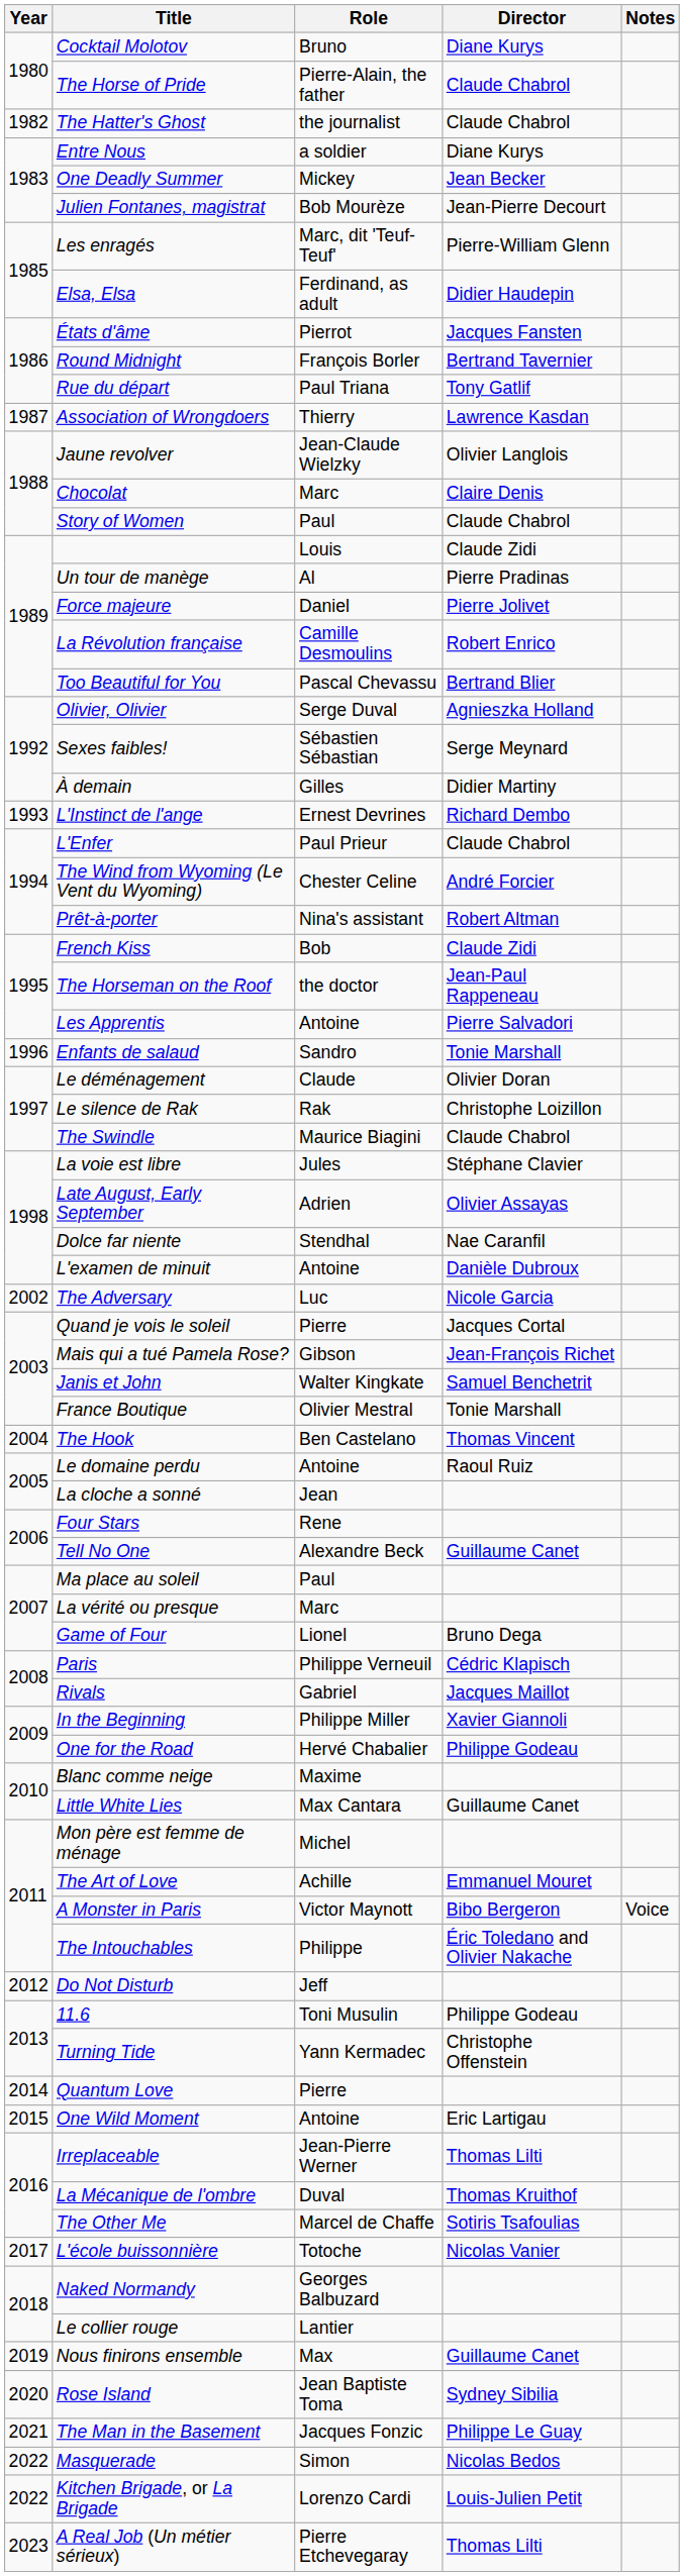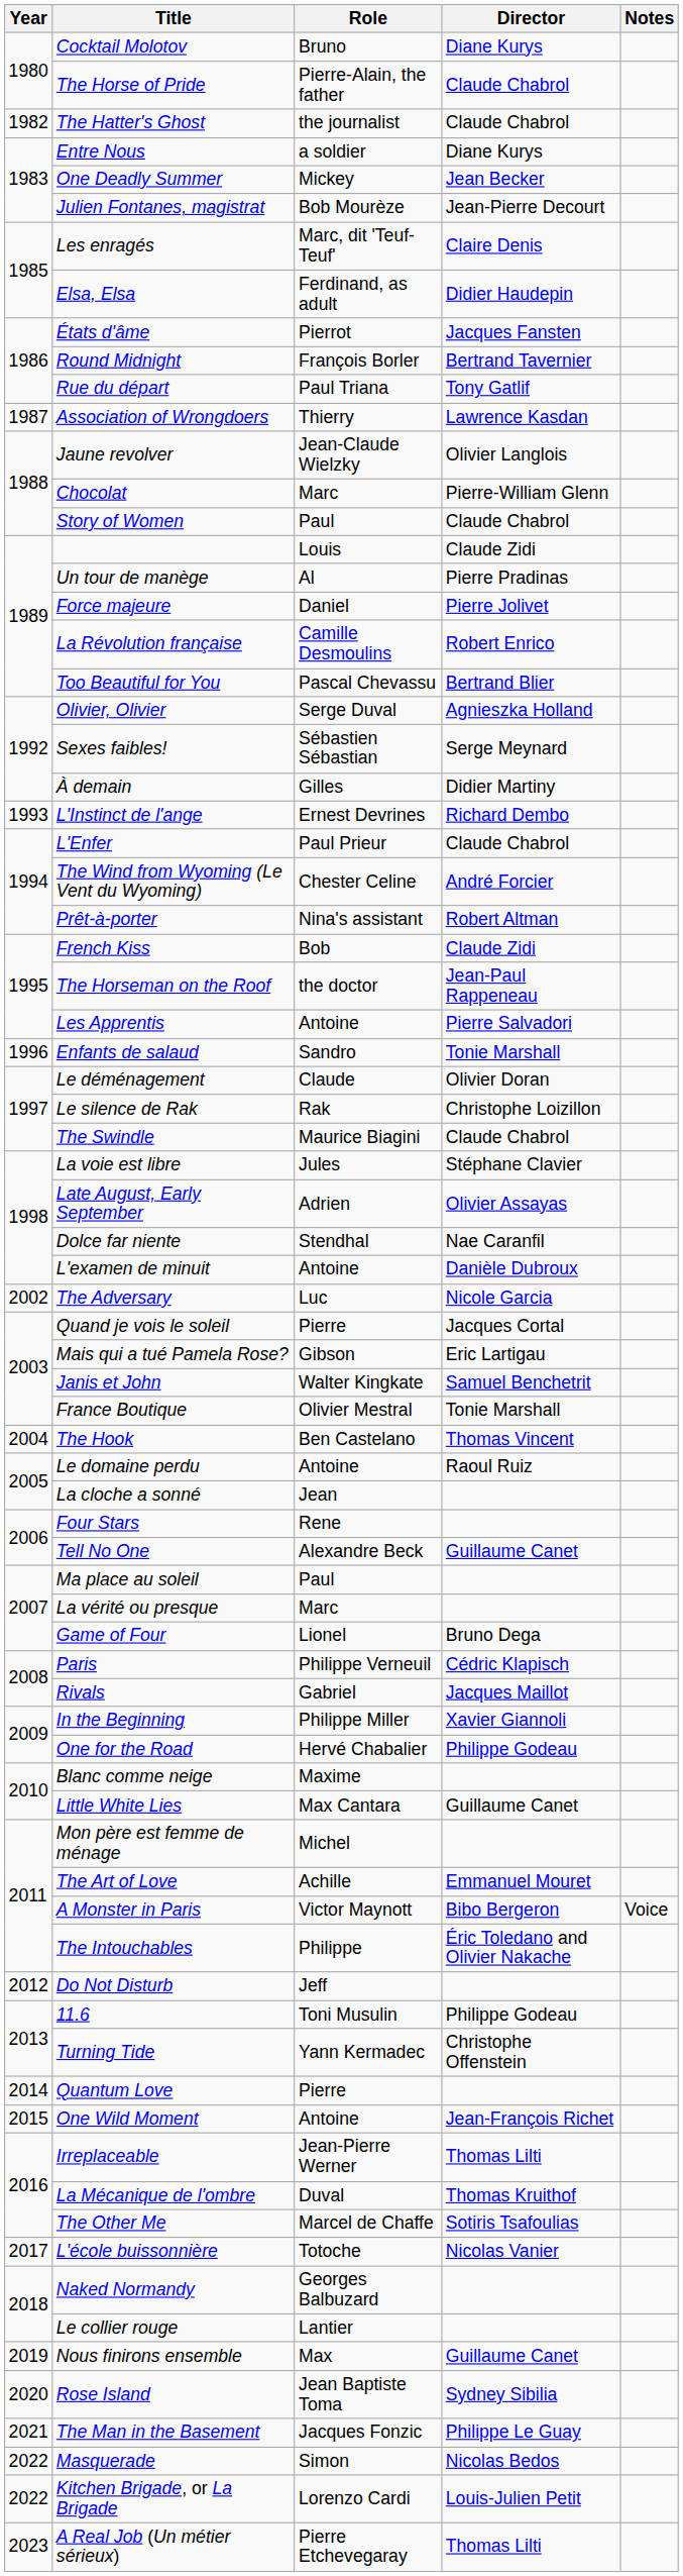 <table class="wikitable sortable">
 <tr>
 <th>Year</th>
 <th>Title</th>
 <th>Role</th>
 <th>Director</th>
 <th>Notes</th>
 </tr>
 <tr>
 <td rowspan=2>1980</td>
 <td><em><a href='#'>Cocktail Molotov</a></em></td>
 <td>Bruno</td>
 <td><a href='#'>Diane Kurys</a></td>
 <td></td>
 </tr>
 <tr>
 <td><em><a href='#'>The Horse of Pride</a></em></td>
 <td>Pierre-Alain, the father</td>
 <td><a href='#'>Claude Chabrol</a></td>
 <td></td>
 </tr>
 <tr>
 <td>1982</td>
 <td><em><a href='#'>The Hatter's Ghost</a></em></td>
 <td>the journalist</td>
 <td>Claude Chabrol</td>
 <td></td>
 </tr>
 <tr>
 <td rowspan=3>1983</td>
 <td><em><a href='#'>Entre Nous</a></em></td>
 <td>a soldier</td>
 <td>Diane Kurys</td>
 <td></td>
 </tr>
 <tr>
 <td><em><a href='#'>One Deadly Summer</a></em></td>
 <td>Mickey</td>
 <td><a href='#'>Jean Becker</a></td>
 <td></td>
 </tr>
 <tr>
 <td><em><a href='#'>Julien Fontanes, magistrat</a></em></td>
 <td>Bob Mourèze</td>
 <td>Jean-Pierre Decourt</td>
 <td></td>
 </tr>
 <tr>
 <td rowspan=2>1985</td>
 <td><em>Les enragés</em></td>
 <td>Marc, dit 'Teuf-Teuf'</td>
-<td>Pierre-William Glenn</td>
+<td><a href='#'>Claire Denis</a></td>
 <td></td>
 </tr>
 <tr>
 <td><em><a href='#'>Elsa, Elsa</a></em></td>
 <td>Ferdinand, as adult</td>
 <td><a href='#'>Didier Haudepin</a></td>
 <td></td>
 </tr>
 <tr>
 <td rowspan=3>1986</td>
 <td><em><a href='#'>États d'âme</a></em></td>
 <td>Pierrot</td>
 <td><a href='#'>Jacques Fansten</a></td>
 <td></td>
 </tr>
 <tr>
 <td><em><a href='#'>Round Midnight</a></em></td>
 <td>François Borler</td>
 <td><a href='#'>Bertrand Tavernier</a></td>
 <td></td>
 </tr>
 <tr>
 <td><em><a href='#'>Rue du départ</a></em></td>
 <td>Paul Triana</td>
 <td><a href='#'>Tony Gatlif</a></td>
 <td></td>
 </tr>
 <tr>
 <td>1987</td>
 <td><em><a href='#'>Association of Wrongdoers</a></em></td>
 <td>Thierry</td>
 <td><a href='#'>Lawrence Kasdan</a></td>
 <td></td>
 </tr>
 <tr>
 <td rowspan=3>1988</td>
 <td><em>Jaune revolver</em></td>
 <td>Jean-Claude Wielzky</td>
 <td>Olivier Langlois</td>
 <td></td>
 </tr>
 <tr>
 <td><em><a href='#'>Chocolat</a></em></td>
 <td>Marc</td>
-<td><a href='#'>Claire Denis</a></td>
+<td>Pierre-William Glenn</td>
 <td></td>
 </tr>
 <tr>
 <td><em><a href='#'>Story of Women</a></em></td>
 <td>Paul</td>
 <td>Claude Chabrol</td>
 <td></td>
 </tr>
 <tr>
 <td rowspan=5>1989</td>
 <td><em></em></td>
 <td>Louis</td>
 <td>Claude Zidi</td>
 <td></td>
 </tr>
 <tr>
 <td><em>Un tour de manège</em></td>
 <td>Al</td>
 <td>Pierre Pradinas</td>
 <td></td>
 </tr>
 <tr>
 <td><em><a href='#'>Force majeure</a></em></td>
 <td>Daniel</td>
 <td><a href='#'>Pierre Jolivet</a></td>
 <td></td>
 </tr>
 <tr>
 <td><em><a href='#'>La Révolution française</a></em></td>
 <td><a href='#'>Camille Desmoulins</a></td>
 <td><a href='#'>Robert Enrico</a></td>
 <td></td>
 </tr>
 <tr>
 <td><em><a href='#'>Too Beautiful for You</a></em></td>
 <td>Pascal Chevassu</td>
 <td><a href='#'>Bertrand Blier</a></td>
 <td></td>
 </tr>
 <tr>
 <td rowspan=3>1992</td>
 <td><em><a href='#'>Olivier, Olivier</a></em></td>
 <td>Serge Duval</td>
 <td><a href='#'>Agnieszka Holland</a></td>
 <td></td>
 </tr>
 <tr>
 <td><em>Sexes faibles!</em></td>
 <td>Sébastien Sébastian</td>
 <td>Serge Meynard</td>
 <td></td>
 </tr>
 <tr>
 <td><em>À demain</em></td>
 <td>Gilles</td>
 <td>Didier Martiny</td>
 <td></td>
 </tr>
 <tr>
 <td>1993</td>
 <td><em><a href='#'>L'Instinct de l'ange</a></em></td>
 <td>Ernest Devrines</td>
 <td><a href='#'>Richard Dembo</a></td>
 <td></td>
 </tr>
 <tr>
 <td rowspan=3>1994</td>
 <td><em><a href='#'>L'Enfer</a></em></td>
 <td>Paul Prieur</td>
 <td>Claude Chabrol</td>
 <td></td>
 </tr>
 <tr>
 <td><em><a href='#'>The Wind from Wyoming</a> (Le Vent du Wyoming)</em></td>
 <td>Chester Celine</td>
 <td><a href='#'>André Forcier</a></td>
 <td></td>
 </tr>
 <tr>
 <td><em><a href='#'>Prêt-à-porter</a></em></td>
 <td>Nina's assistant</td>
 <td><a href='#'>Robert Altman</a></td>
 <td></td>
 </tr>
 <tr>
 <td rowspan=3>1995</td>
 <td><em><a href='#'>French Kiss</a></em></td>
 <td>Bob</td>
 <td><a href='#'>Claude Zidi</a></td>
 <td></td>
 </tr>
 <tr>
 <td><em><a href='#'>The Horseman on the Roof</a></em></td>
 <td>the doctor</td>
 <td><a href='#'>Jean-Paul Rappeneau</a></td>
 <td></td>
 </tr>
 <tr>
 <td><em><a href='#'>Les Apprentis</a></em></td>
 <td>Antoine</td>
 <td><a href='#'>Pierre Salvadori</a></td>
 <td></td>
 </tr>
 <tr>
 <td>1996</td>
 <td><em><a href='#'>Enfants de salaud</a></em></td>
 <td>Sandro</td>
 <td><a href='#'>Tonie Marshall</a></td>
 <td></td>
 </tr>
 <tr>
 <td rowspan=3>1997</td>
 <td><em>Le déménagement</em></td>
 <td>Claude</td>
 <td>Olivier Doran</td>
 <td></td>
 </tr>
 <tr>
 <td><em>Le silence de Rak</em></td>
 <td>Rak</td>
 <td>Christophe Loizillon</td>
 <td></td>
 </tr>
 <tr>
 <td><em><a href='#'>The Swindle</a></em></td>
 <td>Maurice Biagini</td>
 <td>Claude Chabrol</td>
 <td></td>
 </tr>
 <tr>
 <td rowspan=4>1998</td>
 <td><em>La voie est libre</em></td>
 <td>Jules</td>
 <td>Stéphane Clavier</td>
 <td></td>
 </tr>
 <tr>
 <td><em><a href='#'>Late August, Early September</a></em></td>
 <td>Adrien</td>
 <td><a href='#'>Olivier Assayas</a></td>
 <td></td>
 </tr>
 <tr>
 <td><em>Dolce far niente</em></td>
 <td>Stendhal</td>
 <td>Nae Caranfil</td>
 <td></td>
 </tr>
 <tr>
 <td><em>L'examen de minuit</em></td>
 <td>Antoine</td>
 <td><a href='#'>Danièle Dubroux</a></td>
 <td></td>
 </tr>
 <tr>
 <td>2002</td>
 <td><em><a href='#'>The Adversary</a></em></td>
 <td>Luc</td>
 <td><a href='#'>Nicole Garcia</a></td>
 <td></td>
 </tr>
 <tr>
 <td rowspan=4>2003</td>
 <td><em>Quand je vois le soleil</em></td>
 <td>Pierre</td>
 <td>Jacques Cortal</td>
 <td></td>
 </tr>
 <tr>
 <td><em>Mais qui a tué Pamela Rose?</em></td>
 <td>Gibson</td>
-<td><a href='#'>Jean-François Richet</a></td>
+<td>Eric Lartigau</td>
 <td></td>
 </tr>
 <tr>
 <td><em><a href='#'>Janis et John</a></em></td>
 <td>Walter Kingkate</td>
 <td><a href='#'>Samuel Benchetrit</a></td>
 <td></td>
 </tr>
 <tr>
 <td><em>France Boutique</em></td>
 <td>Olivier Mestral</td>
 <td>Tonie Marshall</td>
 <td></td>
 </tr>
 <tr>
 <td>2004</td>
 <td><em><a href='#'>The Hook</a></em></td>
 <td>Ben Castelano</td>
 <td><a href='#'>Thomas Vincent</a></td>
 <td></td>
 </tr>
 <tr>
 <td rowspan=2>2005</td>
 <td><em>Le domaine perdu</em></td>
 <td>Antoine</td>
 <td>Raoul Ruiz</td>
 <td></td>
 </tr>
 <tr>
 <td><em>La cloche a sonné</em></td>
 <td>Jean</td>
 <td></td>
 <td></td>
 </tr>
 <tr>
 <td rowspan=2>2006</td>
 <td><em><a href='#'>Four Stars</a></em></td>
 <td>Rene</td>
 <td></td>
 <td></td>
 </tr>
 <tr>
 <td><em><a href='#'>Tell No One</a></em></td>
 <td>Alexandre Beck</td>
 <td><a href='#'>Guillaume Canet</a></td>
 <td></td>
 </tr>
 <tr>
 <td rowspan=3>2007</td>
 <td><em>Ma place au soleil</em></td>
 <td>Paul</td>
 <td></td>
 <td></td>
 </tr>
 <tr>
 <td><em>La vérité ou presque</em></td>
 <td>Marc</td>
 <td></td>
 <td></td>
 </tr>
 <tr>
 <td><em><a href='#'>Game of Four</a></em></td>
 <td>Lionel</td>
 <td>Bruno Dega</td>
 <td></td>
 </tr>
 <tr>
 <td rowspan=2>2008</td>
 <td><em><a href='#'>Paris</a></em></td>
 <td>Philippe Verneuil</td>
 <td><a href='#'>Cédric Klapisch</a></td>
 <td></td>
 </tr>
 <tr>
 <td><em><a href='#'>Rivals</a></em></td>
 <td>Gabriel</td>
 <td><a href='#'>Jacques Maillot</a></td>
 <td></td>
 </tr>
 <tr>
 <td rowspan=2>2009</td>
 <td><em><a href='#'>In the Beginning</a></em></td>
 <td>Philippe Miller</td>
 <td><a href='#'>Xavier Giannoli</a></td>
 <td></td>
 </tr>
 <tr>
 <td><em><a href='#'>One for the Road</a></em></td>
 <td>Hervé Chabalier</td>
 <td><a href='#'>Philippe Godeau</a></td>
 <td></td>
 </tr>
 <tr>
 <td rowspan=2>2010</td>
 <td><em>Blanc comme neige</em></td>
 <td>Maxime</td>
 <td></td>
 <td></td>
 </tr>
 <tr>
 <td><em><a href='#'>Little White Lies</a></em></td>
 <td>Max Cantara</td>
 <td>Guillaume Canet</td>
 <td></td>
 </tr>
 <tr>
 <td rowspan=4>2011</td>
 <td><em>Mon père est femme de ménage</em></td>
 <td>Michel</td>
 <td></td>
 <td></td>
 </tr>
 <tr>
 <td><em><a href='#'>The Art of Love</a></em></td>
 <td>Achille</td>
 <td><a href='#'>Emmanuel Mouret</a></td>
 <td></td>
 </tr>
 <tr>
 <td><em><a href='#'>A Monster in Paris</a></em></td>
 <td>Victor Maynott</td>
 <td><a href='#'>Bibo Bergeron</a></td>
 <td>Voice</td>
 </tr>
 <tr>
 <td><em><a href='#'>The Intouchables</a></em></td>
 <td>Philippe</td>
 <td><a href='#'>Éric Toledano</a> and <a href='#'>Olivier Nakache</a></td>
 <td></td>
 </tr>
 <tr>
 <td>2012</td>
 <td><em><a href='#'>Do Not Disturb</a></em></td>
 <td>Jeff</td>
 <td></td>
 <td></td>
 </tr>
 <tr>
 <td rowspan=2>2013</td>
 <td><em><a href='#'>11.6</a></em></td>
 <td>Toni Musulin</td>
 <td>Philippe Godeau</td>
 <td></td>
 </tr>
 <tr>
 <td><em><a href='#'>Turning Tide</a></em></td>
 <td>Yann Kermadec</td>
 <td>Christophe Offenstein</td>
 <td></td>
 </tr>
 <tr>
 <td>2014</td>
 <td><em><a href='#'>Quantum Love</a></em></td>
 <td>Pierre</td>
 <td></td>
 <td></td>
 </tr>
 <tr>
 <td>2015</td>
 <td><em><a href='#'>One Wild Moment</a></em></td>
 <td>Antoine</td>
-<td>Eric Lartigau</td>
+<td><a href='#'>Jean-François Richet</a></td>
 <td></td>
 </tr>
 <tr>
 <td rowspan=3>2016</td>
 <td><em><a href='#'>Irreplaceable</a></em></td>
 <td>Jean-Pierre Werner</td>
 <td><a href='#'>Thomas Lilti</a></td>
 <td></td>
 </tr>
 <tr>
 <td><em><a href='#'>La Mécanique de l'ombre</a></em></td>
 <td>Duval</td>
 <td><a href='#'>Thomas Kruithof</a></td>
 <td></td>
 </tr>
 <tr>
 <td><em><a href='#'>The Other Me</a></em></td>
 <td>Marcel de Chaffe</td>
 <td><a href='#'>Sotiris Tsafoulias</a></td>
 <td></td>
 </tr>
 <tr>
 <td>2017</td>
 <td><em><a href='#'>L'école buissonnière</a></em></td>
 <td>Totoche</td>
 <td><a href='#'>Nicolas Vanier</a></td>
 <td></td>
 </tr>
 <tr>
 <td rowspan=2>2018</td>
 <td><em><a href='#'>Naked Normandy</a></em></td>
 <td>Georges Balbuzard</td>
 <td></td>
 <td></td>
 </tr>
 <tr>
 <td><em>Le collier rouge</em></td>
 <td>Lantier</td>
 <td></td>
 <td></td>
 </tr>
 <tr>
 <td>2019</td>
 <td><em>Nous finirons ensemble</em></td>
 <td>Max</td>
 <td><a href='#'>Guillaume Canet</a></td>
 <td></td>
 </tr>
 <tr>
 <td>2020</td>
 <td><em><a href='#'>Rose Island</a></em></td>
 <td>Jean Baptiste Toma</td>
 <td><a href='#'>Sydney Sibilia</a></td>
 <td></td>
 </tr>
 <tr>
 <td>2021</td>
 <td><em><a href='#'>The Man in the Basement</a></em></td>
 <td>Jacques Fonzic</td>
 <td><a href='#'>Philippe Le Guay</a></td>
 <td></td>
 </tr>
 <tr>
 <td>2022</td>
 <td><em><a href='#'>Masquerade</a></em></td>
 <td>Simon</td>
 <td><a href='#'>Nicolas Bedos</a></td>
 <td></td>
 </tr>
 <tr>
 <td>2022</td>
 <td><em><a href='#'>Kitchen Brigade</a></em>, or <em><a href='#'>La Brigade</a></em></td>
 <td>Lorenzo Cardi</td>
 <td><a href='#'>Louis-Julien Petit</a></td>
 <td></td>
 </tr>
 <tr>
 <td>2023</td>
 <td><em><a href='#'>A Real Job</a></em> (<em>Un métier sérieux</em>)</td>
 <td>Pierre Etchevegaray</td>
 <td><a href='#'>Thomas Lilti</a></td>
 <td></td>
 </tr>
 <tr>
 </tr>
 </table>
